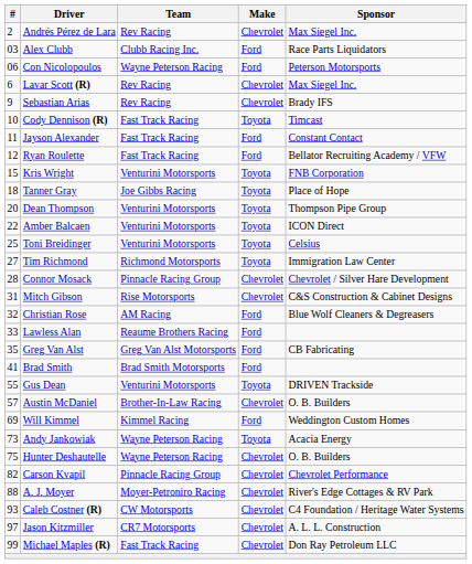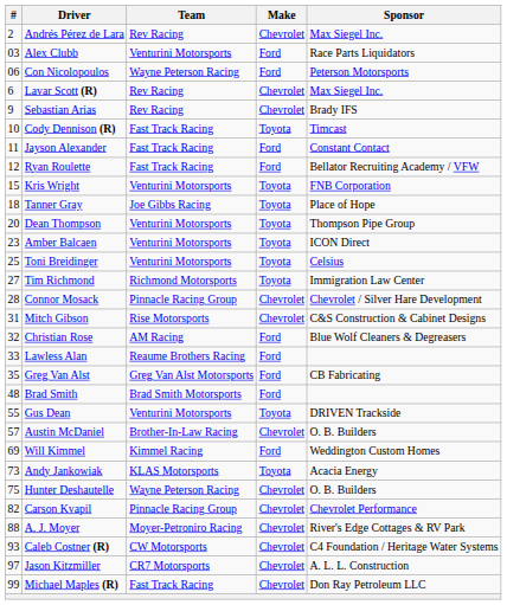 <table class="wikitable" style="font-size: 95%;">
 <tr>
 <th>#</th>
 <th>Driver</th>
 <th>Team</th>
 <th>Make</th>
 <th>Sponsor</th>
 </tr>
 <tr>
 <td>2</td>
 <td nowrap><a href='#'>Andrés Pérez de Lara</a></td>
 <td><a href='#'>Rev Racing</a></td>
 <td><a href='#'>Chevrolet</a></td>
 <td><a href='#'>Max Siegel Inc.</a></td>
 </tr>
 <tr>
 <td>03</td>
 <td><a href='#'>Alex Clubb</a></td>
-<td><a href='#'>Clubb Racing Inc.</a></td>
+<td><a href='#'>Venturini Motorsports</a></td>
 <td><a href='#'>Ford</a></td>
 <td>Race Parts Liquidators</td>
 </tr>
 <tr>
 <td>06</td>
 <td><a href='#'>Con Nicolopoulos</a></td>
 <td><a href='#'>Wayne Peterson Racing</a></td>
 <td><a href='#'>Ford</a></td>
 <td><a href='#'>Peterson Motorsports</a></td>
 </tr>
 <tr>
 <td>6</td>
 <td><a href='#'>Lavar Scott</a> <strong>(R)</strong></td>
 <td><a href='#'>Rev Racing</a></td>
 <td><a href='#'>Chevrolet</a></td>
 <td><a href='#'>Max Siegel Inc.</a></td>
 </tr>
 <tr>
 <td>9</td>
 <td><a href='#'>Sebastian Arias</a></td>
 <td><a href='#'>Rev Racing</a></td>
 <td><a href='#'>Chevrolet</a></td>
 <td>Brady IFS</td>
 </tr>
 <tr>
 <td>10</td>
 <td><a href='#'>Cody Dennison</a> <strong>(R)</strong></td>
 <td><a href='#'>Fast Track Racing</a></td>
 <td><a href='#'>Toyota</a></td>
 <td><a href='#'>Timcast</a></td>
 </tr>
 <tr>
 <td>11</td>
 <td><a href='#'>Jayson Alexander</a></td>
 <td><a href='#'>Fast Track Racing</a></td>
 <td><a href='#'>Ford</a></td>
 <td><a href='#'>Constant Contact</a></td>
 </tr>
 <tr>
 <td>12</td>
 <td><a href='#'>Ryan Roulette</a></td>
 <td><a href='#'>Fast Track Racing</a></td>
 <td><a href='#'>Ford</a></td>
 <td>Bellator Recruiting Academy / <a href='#'>VFW</a></td>
 </tr>
 <tr>
 <td>15</td>
 <td><a href='#'>Kris Wright</a></td>
 <td><a href='#'>Venturini Motorsports</a></td>
 <td><a href='#'>Toyota</a></td>
 <td><a href='#'>FNB Corporation</a></td>
 </tr>
 <tr>
 <td>18</td>
 <td><a href='#'>Tanner Gray</a></td>
 <td><a href='#'>Joe Gibbs Racing</a></td>
 <td><a href='#'>Toyota</a></td>
 <td>Place of Hope</td>
 </tr>
 <tr>
 <td>20</td>
 <td><a href='#'>Dean Thompson</a></td>
 <td><a href='#'>Venturini Motorsports</a></td>
 <td><a href='#'>Toyota</a></td>
 <td>Thompson Pipe Group</td>
 </tr>
 <tr>
-<td>22</td>
+<td>23</td>
 <td><a href='#'>Amber Balcaen</a></td>
 <td><a href='#'>Venturini Motorsports</a></td>
 <td><a href='#'>Toyota</a></td>
 <td>ICON Direct</td>
 </tr>
 <tr>
 <td>25</td>
 <td><a href='#'>Toni Breidinger</a></td>
 <td><a href='#'>Venturini Motorsports</a></td>
 <td><a href='#'>Toyota</a></td>
 <td><a href='#'>Celsius</a></td>
 </tr>
 <tr>
 <td>27</td>
 <td><a href='#'>Tim Richmond</a></td>
 <td><a href='#'>Richmond Motorsports</a></td>
 <td><a href='#'>Toyota</a></td>
 <td>Immigration Law Center</td>
 </tr>
 <tr>
 <td>28</td>
 <td><a href='#'>Connor Mosack</a></td>
 <td><a href='#'>Pinnacle Racing Group</a></td>
 <td><a href='#'>Chevrolet</a></td>
 <td><a href='#'>Chevrolet</a> / Silver Hare Development</td>
 </tr>
 <tr>
 <td>31</td>
 <td><a href='#'>Mitch Gibson</a></td>
 <td><a href='#'>Rise Motorsports</a></td>
 <td><a href='#'>Chevrolet</a></td>
 <td>C&S Construction & Cabinet Designs</td>
 </tr>
 <tr>
 <td>32</td>
 <td><a href='#'>Christian Rose</a></td>
 <td><a href='#'>AM Racing</a></td>
 <td><a href='#'>Ford</a></td>
 <td>Blue Wolf Cleaners & Degreasers</td>
 </tr>
 <tr>
 <td>33</td>
 <td><a href='#'>Lawless Alan</a></td>
 <td><a href='#'>Reaume Brothers Racing</a></td>
 <td><a href='#'>Ford</a></td>
 <td></td>
 </tr>
 <tr>
 <td>35</td>
 <td><a href='#'>Greg Van Alst</a></td>
 <td nowrap><a href='#'>Greg Van Alst Motorsports</a></td>
 <td><a href='#'>Ford</a></td>
 <td>CB Fabricating</td>
 </tr>
 <tr>
-<td>41</td>
+<td>48</td>
 <td><a href='#'>Brad Smith</a></td>
 <td><a href='#'>Brad Smith Motorsports</a></td>
 <td><a href='#'>Ford</a></td>
 <td></td>
 </tr>
 <tr>
 <td>55</td>
 <td><a href='#'>Gus Dean</a></td>
 <td><a href='#'>Venturini Motorsports</a></td>
 <td><a href='#'>Toyota</a></td>
 <td>DRIVEN Trackside</td>
 </tr>
 <tr>
 <td>57</td>
 <td><a href='#'>Austin McDaniel</a></td>
 <td><a href='#'>Brother-In-Law Racing</a></td>
 <td><a href='#'>Chevrolet</a></td>
 <td>O. B. Builders</td>
 </tr>
 <tr>
 <td>69</td>
 <td><a href='#'>Will Kimmel</a></td>
 <td><a href='#'>Kimmel Racing</a></td>
 <td><a href='#'>Ford</a></td>
 <td>Weddington Custom Homes</td>
 </tr>
 <tr>
 <td>73</td>
 <td><a href='#'>Andy Jankowiak</a></td>
-<td><a href='#'>Wayne Peterson Racing</a></td>
+<td><a href='#'>KLAS Motorsports</a></td>
 <td><a href='#'>Toyota</a></td>
 <td>Acacia Energy</td>
 </tr>
 <tr>
 <td>75</td>
 <td><a href='#'>Hunter Deshautelle</a></td>
 <td><a href='#'>Wayne Peterson Racing</a></td>
 <td><a href='#'>Chevrolet</a></td>
 <td>O. B. Builders</td>
 </tr>
 <tr>
 <td>82</td>
 <td><a href='#'>Carson Kvapil</a></td>
 <td><a href='#'>Pinnacle Racing Group</a></td>
 <td><a href='#'>Chevrolet</a></td>
 <td><a href='#'>Chevrolet Performance</a></td>
 </tr>
 <tr>
 <td>88</td>
 <td><a href='#'>A. J. Moyer</a></td>
 <td><a href='#'>Moyer-Petroniro Racing</a></td>
 <td><a href='#'>Chevrolet</a></td>
 <td>River's Edge Cottages & RV Park</td>
 </tr>
 <tr>
 <td>93</td>
 <td><a href='#'>Caleb Costner</a> <strong>(R)</strong></td>
 <td><a href='#'>CW Motorsports</a></td>
 <td><a href='#'>Chevrolet</a></td>
 <td nowrap>C4 Foundation / Heritage Water Systems</td>
 </tr>
 <tr>
 <td>97</td>
 <td><a href='#'>Jason Kitzmiller</a></td>
 <td><a href='#'>CR7 Motorsports</a></td>
 <td><a href='#'>Chevrolet</a></td>
 <td>A. L. L. Construction</td>
 </tr>
 <tr>
 <td>99</td>
 <td><a href='#'>Michael Maples</a> <strong>(R)</strong></td>
 <td><a href='#'>Fast Track Racing</a></td>
 <td><a href='#'>Chevrolet</a></td>
 <td>Don Ray Petroleum LLC</td>
 </tr>
 <tr>
 <th colspan="5"></th>
 </tr>
 </table>
